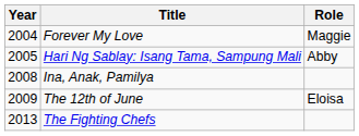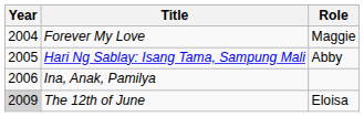 <table class="wikitable">
 <tr>
 <th>Year</th>
 <th>Title</th>
 <th>Role</th>
 </tr>
 <tr>
 <td>2004</td>
 <td><em>Forever My Love</em></td>
 <td>Maggie</td>
 </tr>
 <tr>
 <td>2005</td>
 <td><em><a href='#'>Hari Ng Sablay: Isang Tama, Sampung Mali</a></em></td>
 <td>Abby</td>
 </tr>
 <tr>
-<td>2008</td>
+<td>2006</td>
 <td><em>Ina, Anak, Pamilya</em></td>
 <td></td>
 </tr>
 <tr>
-<td>2009</td>
+<td style="background: lightgrey;">2009</td>
 <td><em>The 12th of June</em></td>
 <td>Eloisa</td>
 </tr>
-<tr>
-<td>2013</td>
-<td><em><a href='#'>The Fighting Chefs</a></em></td>
-<td></td>
-</tr>
 </table>
